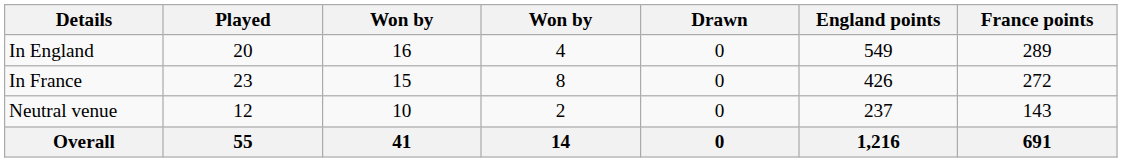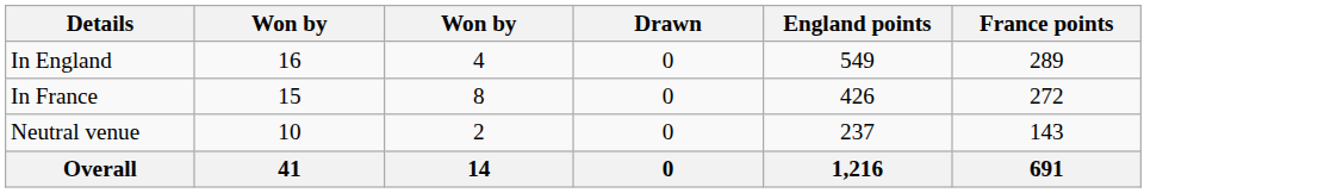 <table class="wikitable sortable" style="text-align:center; ">
 <tr>
 <th width="125">Details</th>
-<th width="125">Played</th>
 <th width="125">Won by<br></th>
 <th width="125">Won by<br></th>
 <th width="125">Drawn</th>
 <th width="125">England points</th>
 <th width="125">France points</th>
 </tr>
 <tr>
 <td align=left>In England</td>
-<td>20</td>
 <td>16</td>
 <td>4</td>
 <td>0</td>
 <td>549</td>
 <td>289</td>
 </tr>
 <tr>
 <td align=left>In France</td>
-<td>23</td>
 <td>15</td>
 <td>8</td>
 <td>0</td>
 <td>426</td>
 <td>272</td>
 </tr>
 <tr>
 <td align=left>Neutral venue</td>
-<td>12</td>
 <td>10</td>
 <td>2</td>
 <td>0</td>
 <td>237</td>
 <td>143</td>
 </tr>
 <tr>
 <th>Overall</th>
-<th>55</th>
 <th>41</th>
 <th>14</th>
 <th>0</th>
 <th>1,216</th>
 <th>691</th>
 </tr>
 </table>
